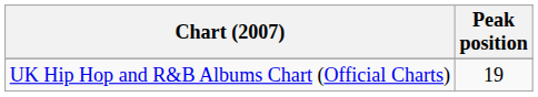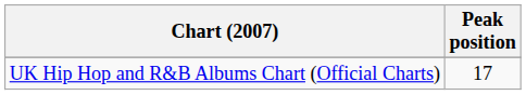 <table class="wikitable sortable">
 <tr>
 <th>Chart (2007)</th>
 <th>Peak<br>position</th>
 </tr>
 <tr>
 </tr>
 <tr>
 </tr>
 <tr>
 </tr>
 <tr>
 <td><a href='#'>UK Hip Hop and R&B Albums Chart</a> (<a href='#'>Official Charts</a>)</td>
-<td align="center">19</td>
+<td align="center">17</td>
 </tr>
 </table>
